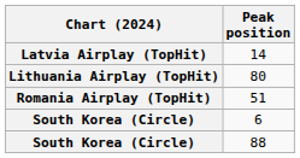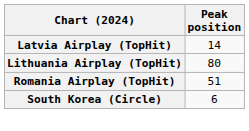 <table class="wikitable sortable plainrowheaders" style="text-align:center">
 <tr>
 <th scope="col">Chart (2024)</th>
 <th scope="col">Peak<br>position</th>
 </tr>
 <tr>
 <th scope="row">Latvia Airplay (TopHit)</th>
 <td>14</td>
 </tr>
 <tr>
 <th scope="row">Lithuania Airplay (TopHit)</th>
 <td>80</td>
 </tr>
 <tr>
 <th scope="row">Romania Airplay (TopHit)</th>
 <td>51</td>
 </tr>
 <tr>
 <th scope="row">South Korea (Circle)</th>
 <td>6</td>
 </tr>
-<tr>
-<th scope="row">South Korea (Circle)<br></th>
-<td>88</td>
-</tr>
 </table>
